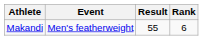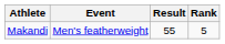 <table class=wikitable style="font-size:90%">
 <tr>
 <th>Athlete</th>
 <th>Event</th>
 <th>Result</th>
 <th>Rank</th>
 </tr>
 <tr>
 <td><a href='#'>Makandi</a></td>
 <td><a href='#'>Men's featherweight</a></td>
 <td style="text-align:center;">55</td>
-<td style="text-align:center;">6</td>
+<td style="text-align:center;">5</td>
 </tr>
 </table>
